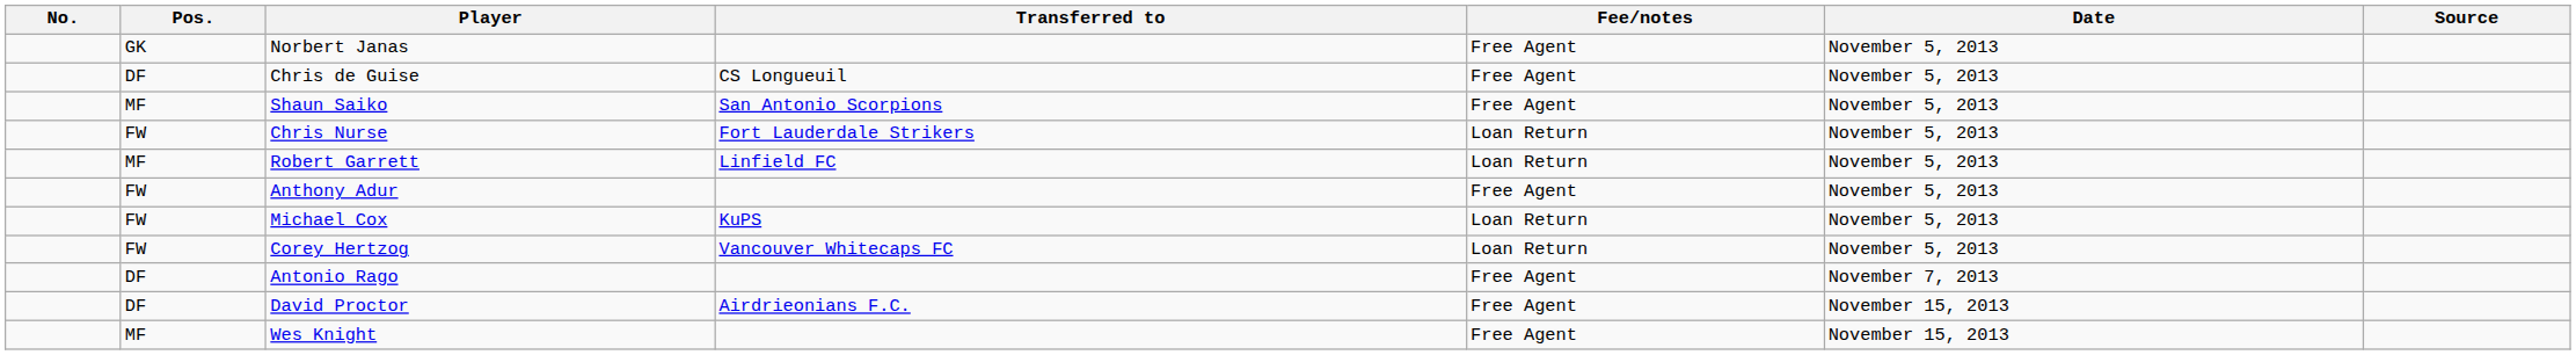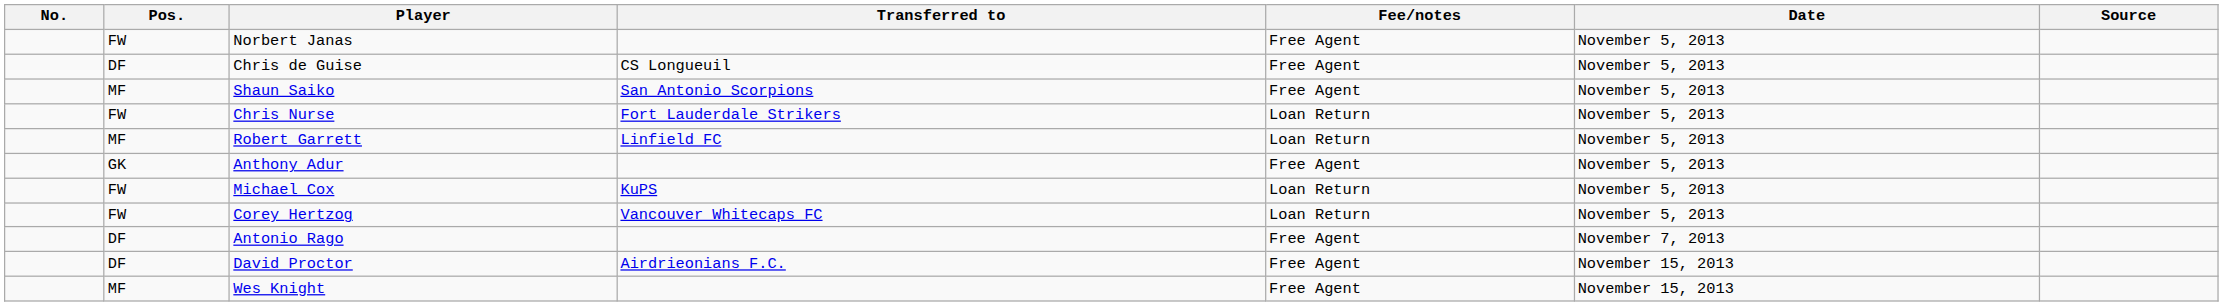 <table class="wikitable sortable" style="width:90%; text-align:center; font-size:95%; text-align:left;">
 <tr>
 <th>No.</th>
 <th>Pos.</th>
 <th>Player</th>
 <th>Transferred to</th>
 <th>Fee/notes</th>
 <th>Date</th>
 <th>Source</th>
 </tr>
 <tr>
 <td></td>
-<td>GK</td>
+<td>FW</td>
 <td> Norbert Janas</td>
 <td></td>
 <td>Free Agent</td>
 <td>November 5, 2013</td>
 <td></td>
 </tr>
 <tr>
 <td></td>
 <td>DF</td>
 <td> Chris de Guise</td>
 <td> CS Longueuil</td>
 <td>Free Agent</td>
 <td>November 5, 2013</td>
 <td></td>
 </tr>
 <tr>
 <td></td>
 <td>MF</td>
 <td> <a href='#'>Shaun Saiko</a></td>
 <td> <a href='#'>San Antonio Scorpions</a></td>
 <td>Free Agent</td>
 <td>November 5, 2013</td>
 <td></td>
 </tr>
 <tr>
 <td></td>
 <td>FW</td>
 <td> <a href='#'>Chris Nurse</a></td>
 <td> <a href='#'>Fort Lauderdale Strikers</a></td>
 <td>Loan Return</td>
 <td>November 5, 2013</td>
 <td></td>
 </tr>
 <tr>
 <td></td>
 <td>MF</td>
 <td> <a href='#'>Robert Garrett</a></td>
 <td> <a href='#'>Linfield FC</a></td>
 <td>Loan Return</td>
 <td>November 5, 2013</td>
 <td></td>
 </tr>
 <tr>
 <td></td>
-<td>FW</td>
+<td>GK</td>
 <td> <a href='#'>Anthony Adur</a></td>
 <td></td>
 <td>Free Agent</td>
 <td>November 5, 2013</td>
 <td></td>
 </tr>
 <tr>
 <td></td>
 <td>FW</td>
 <td> <a href='#'>Michael Cox</a></td>
 <td> <a href='#'>KuPS</a></td>
 <td>Loan Return</td>
 <td>November 5, 2013</td>
 <td></td>
 </tr>
 <tr>
 <td></td>
 <td>FW</td>
 <td> <a href='#'>Corey Hertzog</a></td>
 <td> <a href='#'>Vancouver Whitecaps FC</a></td>
 <td>Loan Return</td>
 <td>November 5, 2013</td>
 <td></td>
 </tr>
 <tr>
 <td></td>
 <td>DF</td>
 <td> <a href='#'>Antonio Rago</a></td>
 <td></td>
 <td>Free Agent</td>
 <td>November 7, 2013</td>
 <td></td>
 </tr>
 <tr>
 <td></td>
 <td>DF</td>
 <td> <a href='#'>David Proctor</a></td>
 <td> <a href='#'>Airdrieonians F.C.</a></td>
 <td>Free Agent</td>
 <td>November 15, 2013</td>
 <td></td>
 </tr>
 <tr>
 <td></td>
 <td>MF</td>
 <td> <a href='#'>Wes Knight</a></td>
 <td></td>
 <td>Free Agent</td>
 <td>November 15, 2013</td>
 <td></td>
 </tr>
 </table>
